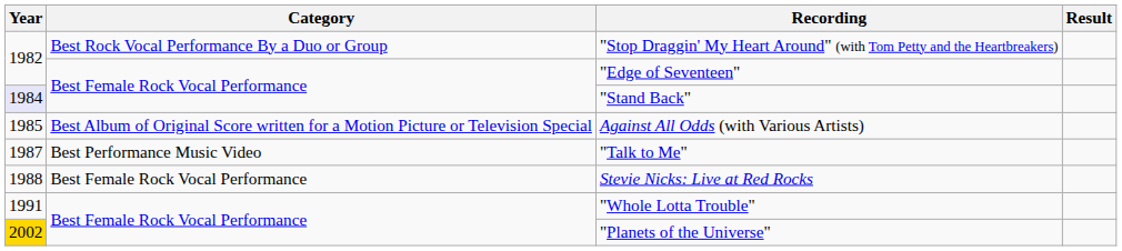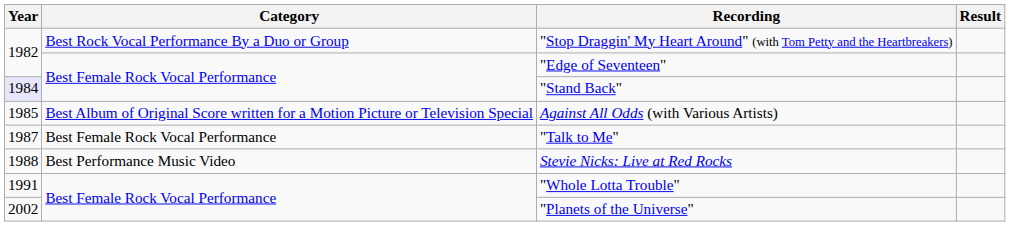 <table class="wikitable">
 <tr>
 <th>Year</th>
 <th>Category</th>
 <th>Recording</th>
 <th>Result</th>
 </tr>
 <tr>
 <td rowspan="2">1982</td>
 <td><a href='#'>Best Rock Vocal Performance By a Duo or Group</a></td>
 <td>"<a href='#'>Stop Draggin' My Heart Around</a>" <small>(with <a href='#'>Tom Petty and the Heartbreakers</a>)</small></td>
 <td></td>
 </tr>
 <tr>
 <td rowspan="2"><a href='#'>Best Female Rock Vocal Performance</a></td>
 <td>"<a href='#'>Edge of Seventeen</a>"</td>
 <td></td>
 </tr>
 <tr>
 <td style="background: lavender;">1984</td>
 <td>"<a href='#'>Stand Back</a>"</td>
 <td></td>
 </tr>
 <tr>
 <td>1985</td>
 <td><a href='#'>Best Album of Original Score written for a Motion Picture or Television Special</a></td>
 <td><em><a href='#'>Against All Odds</a></em> (with Various Artists)</td>
 <td></td>
 </tr>
 <tr>
 <td>1987</td>
-<td>Best Performance Music Video</td>
+<td>Best Female Rock Vocal Performance</td>
 <td>"<a href='#'>Talk to Me</a>"</td>
 <td></td>
 </tr>
 <tr>
 <td>1988</td>
-<td>Best Female Rock Vocal Performance</td>
+<td>Best Performance Music Video</td>
 <td><em><a href='#'>Stevie Nicks: Live at Red Rocks</a></em></td>
 <td></td>
 </tr>
 <tr>
 <td>1991</td>
 <td rowspan="2"><a href='#'>Best Female Rock Vocal Performance</a></td>
 <td>"<a href='#'>Whole Lotta Trouble</a>"</td>
 <td></td>
 </tr>
 <tr>
-<td style="background: gold;">2002</td>
+<td>2002</td>
 <td>"<a href='#'>Planets of the Universe</a>"</td>
 <td></td>
 </tr>
 </table>
